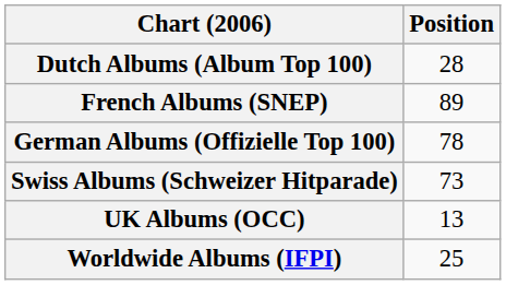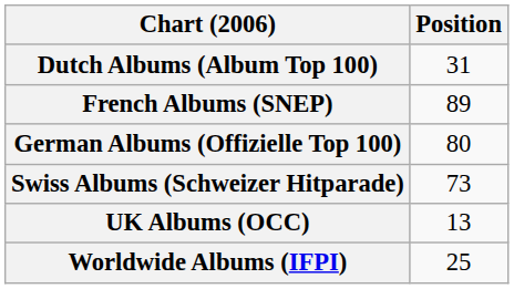 <table class="wikitable sortable plainrowheaders" style="text-align:center">
 <tr>
 <th scope="col">Chart (2006)</th>
 <th scope="col">Position</th>
 </tr>
 <tr>
 <th scope="row">Dutch Albums (Album Top 100)</th>
-<td>28</td>
+<td>31</td>
 </tr>
 <tr>
 <th scope="row">French Albums (SNEP)</th>
 <td>89</td>
 </tr>
 <tr>
 <th scope="row">German Albums (Offizielle Top 100)</th>
-<td>78</td>
+<td>80</td>
 </tr>
 <tr>
 <th scope="row">Swiss Albums (Schweizer Hitparade)</th>
 <td>73</td>
 </tr>
 <tr>
 <th scope="row">UK Albums (OCC)</th>
 <td>13</td>
 </tr>
 <tr>
 <th scope="row">Worldwide Albums (<a href='#'>IFPI</a>)</th>
 <td>25</td>
 </tr>
 </table>
